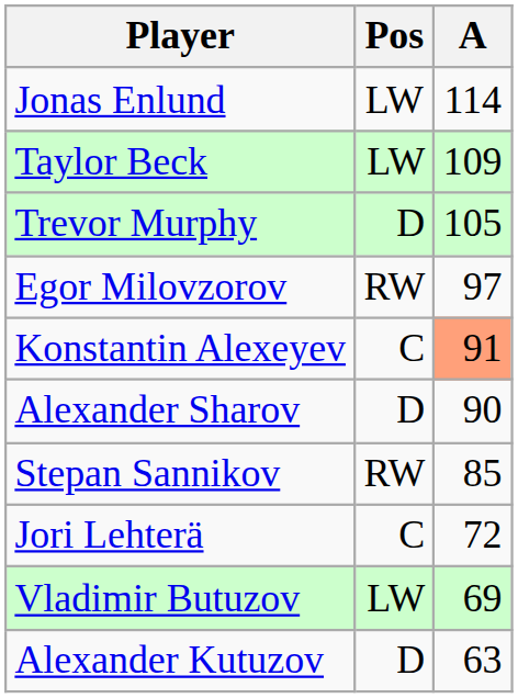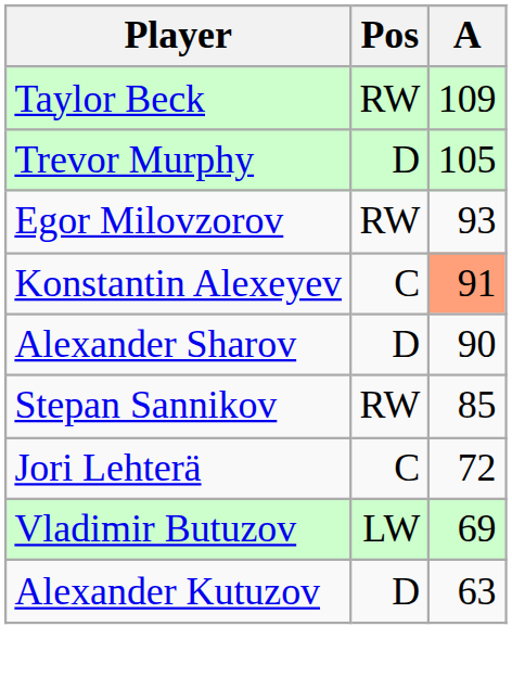 <table class="wikitable">
 <tr>
 <th>Player</th>
 <th>Pos</th>
 <th>A</th>
 </tr>
-<tr style="text-align:center;">
-<td align="left"> <a href='#'>Jonas Enlund</a></td>
-<td>LW</td>
-<td>114</td>
-</tr>
 <tr style="text-align:right;"  bgcolor="#cfc">
 <td align="left"> <a href='#'>Taylor Beck</a></td>
-<td>LW</td>
+<td>RW</td>
 <td>109</td>
 </tr>
 <tr style="text-align:right;" bgcolor="#cfc">
 <td align="left"> <a href='#'>Trevor Murphy</a></td>
 <td>D</td>
 <td>105</td>
 </tr>
 <tr style="text-align:right;">
 <td align="left"> <a href='#'>Egor Milovzorov</a></td>
 <td>RW</td>
-<td>97</td>
+<td>93</td>
 </tr>
 <tr style="text-align:right;">
 <td align="left"> <a href='#'>Konstantin Alexeyev</a></td>
 <td>C</td>
 <td style="background: lightsalmon;">91</td>
 </tr>
 <tr style="text-align:right;">
 <td align="left"> <a href='#'>Alexander Sharov</a></td>
 <td>D</td>
 <td>90</td>
 </tr>
 <tr style="text-align:right;">
 <td align="left"> <a href='#'>Stepan Sannikov</a></td>
 <td>RW</td>
 <td>85</td>
 </tr>
 <tr style="text-align:right;">
 <td align="left"> <a href='#'>Jori Lehterä</a></td>
 <td>C</td>
 <td>72</td>
 </tr>
 <tr style="text-align:right;"  bgcolor="#cfc">
 <td align="left"> <a href='#'>Vladimir Butuzov</a></td>
 <td>LW</td>
 <td>69</td>
 </tr>
 <tr style="text-align:right;">
 <td align="left"> <a href='#'>Alexander Kutuzov</a></td>
 <td>D</td>
 <td>63</td>
 </tr>
 </table>
